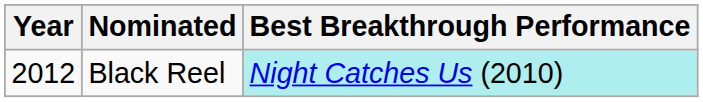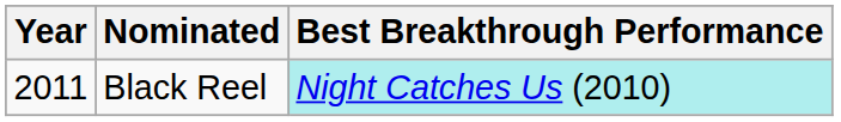 <table class="wikitable">
 <tr>
 <th>Year</th>
 <th>Nominated</th>
 <th>Best Breakthrough Performance</th>
 </tr>
 <tr>
-<td>2012</td>
+<td>2011</td>
 <td>Black Reel</td>
 <td style="background: paleturquoise;"><em><a href='#'>Night Catches Us</a></em> (2010)</td>
 </tr>
 </table>
